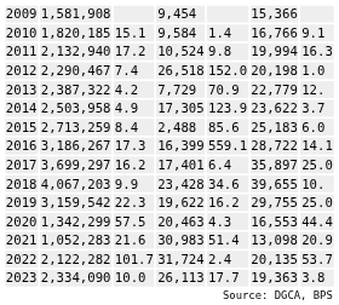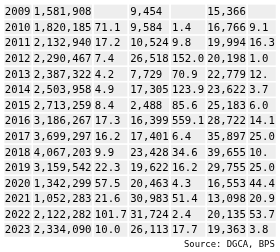 <table class="toccolours sortable" style="padding:0.5em;">
 <tr>
 <th></th>
 <th></th>
 <th></th>
 <th></th>
 <th></th>
 <th></th>
 <th></th>
 </tr>
 <tr style="background:#eee;">
 <td>2009</td>
 <td>1,581,908</td>
 <td></td>
 <td>9,454</td>
 <td></td>
 <td>15,366</td>
 <td></td>
 </tr>
 <tr style="background:#eee;">
 <td>2010</td>
 <td>1,820,185</td>
-<td> 15.1</td>
+<td> 71.1</td>
 <td>9,584</td>
 <td> 1.4</td>
 <td>16,766</td>
 <td> 9.1</td>
 </tr>
 <tr style="background:#eee;">
 <td>2011</td>
 <td>2,132,940</td>
 <td> 17.2</td>
 <td>10,524</td>
 <td> 9.8</td>
 <td>19,994</td>
 <td> 16.3</td>
 </tr>
 <tr style="background:#eee;">
 <td>2012</td>
 <td>2,290,467</td>
 <td> 7.4</td>
 <td>26,518</td>
 <td> 152.0</td>
 <td>20,198</td>
 <td> 1.0</td>
 </tr>
 <tr style="background:#eee;">
 <td>2013</td>
 <td>2,387,322</td>
 <td> 4.2</td>
 <td>7,729</td>
 <td> 70.9</td>
 <td>22,779</td>
 <td> 12.</td>
 </tr>
 <tr style="background:#eee;">
 <td>2014</td>
 <td>2,503,958</td>
 <td> 4.9</td>
 <td>17,305</td>
 <td> 123.9</td>
 <td>23,622</td>
 <td> 3.7</td>
 </tr>
 <tr style="background:#eee;">
 <td>2015</td>
 <td>2,713,259</td>
 <td> 8.4</td>
 <td>2,488</td>
 <td> 85.6</td>
 <td>25,183</td>
 <td> 6.0</td>
 </tr>
 <tr style="background:#eee;">
 <td>2016</td>
 <td>3,186,267</td>
 <td> 17.3</td>
 <td>16,399</td>
 <td> 559.1</td>
 <td>28,722</td>
 <td> 14.1</td>
 </tr>
 <tr style="background:#eee;">
 <td>2017</td>
 <td>3,699,297</td>
 <td> 16.2</td>
 <td>17,401</td>
 <td> 6.4</td>
 <td>35,897</td>
 <td> 25.0</td>
 </tr>
 <tr style="background:#eee;">
 <td>2018</td>
 <td>4,067,203</td>
 <td> 9.9</td>
 <td>23,428</td>
 <td> 34.6</td>
 <td>39,655</td>
 <td> 10.</td>
 </tr>
 <tr style="background:#eee;">
 <td>2019</td>
 <td>3,159,542</td>
 <td> 22.3</td>
 <td>19,622</td>
 <td> 16.2</td>
 <td>29,755</td>
 <td> 25.0</td>
 </tr>
 <tr style="background:#eee;">
 <td>2020</td>
 <td>1,342,299</td>
 <td> 57.5</td>
 <td>20,463</td>
 <td> 4.3</td>
 <td>16,553</td>
 <td> 44.4</td>
 </tr>
 <tr style="background:#eee;">
 <td>2021</td>
 <td>1,052,283</td>
 <td> 21.6</td>
 <td>30,983</td>
 <td> 51.4</td>
 <td>13,098</td>
 <td> 20.9</td>
 </tr>
 <tr style="background:#eee;">
 <td>2022</td>
 <td>2,122,282</td>
 <td> 101.7</td>
 <td>31,724</td>
 <td> 2.4</td>
 <td>20,135</td>
 <td> 53.7</td>
 </tr>
 <tr style="background:#eee;">
 <td>2023</td>
 <td>2,334,090</td>
 <td> 10.0</td>
 <td>26,113</td>
 <td> 17.7</td>
 <td>19,363</td>
 <td> 3.8</td>
 </tr>
 <tr>
 <td colspan="7" style="text-align:right;"><sup>Source: DGCA, BPS</sup></td>
 </tr>
 </table>
